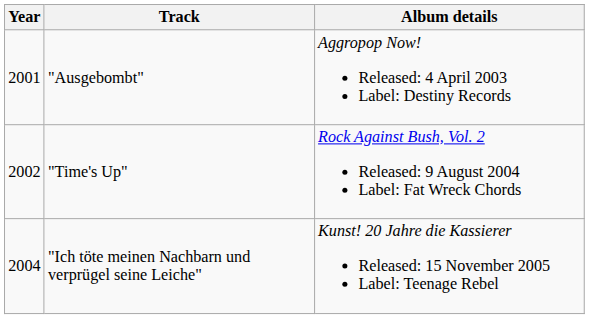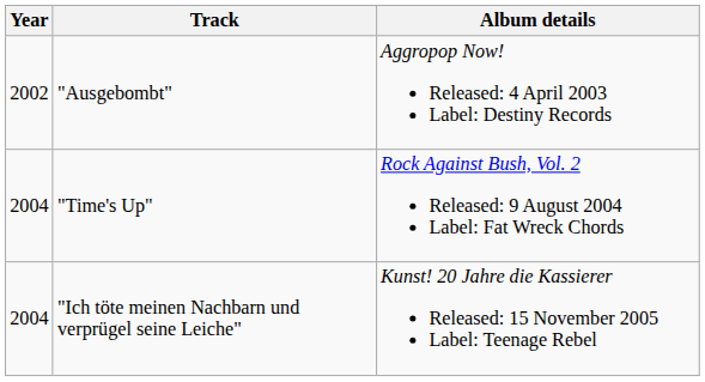 <table class="wikitable">
 <tr>
 <th scope="col">Year</th>
 <th scope="col" width="260">Track</th>
 <th scope="col" width="260">Album details</th>
 </tr>
 <tr>
-<td>2001</td>
+<td>2002</td>
 <td>"Ausgebombt"</td>
 <td><em>Aggropop Now!</em><br><ul><li>Released: 4 April 2003</li><li>Label: Destiny Records</li></ul></td>
 </tr>
 <tr>
-<td>2002</td>
+<td>2004</td>
 <td>"Time's Up"</td>
 <td><em><a href='#'>Rock Against Bush, Vol. 2</a></em><br><ul><li>Released: 9 August 2004</li><li>Label: Fat Wreck Chords</li></ul></td>
 </tr>
 <tr>
 <td>2004</td>
 <td>"Ich töte meinen Nachbarn und verprügel seine Leiche"</td>
 <td><em>Kunst! 20 Jahre die Kassierer</em><br><ul><li>Released: 15 November 2005</li><li>Label: Teenage Rebel</li></ul></td>
 </tr>
 </table>
